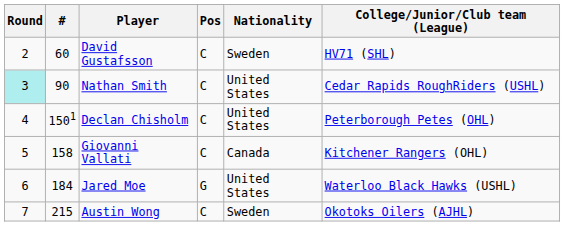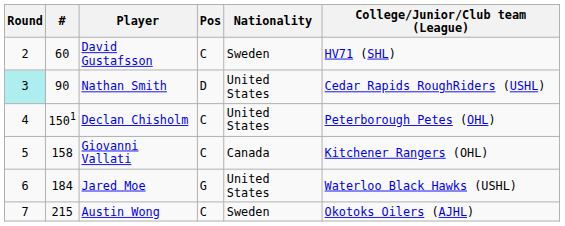 <table class="wikitable">
 <tr>
 <th>Round</th>
 <th>#</th>
 <th>Player</th>
 <th>Pos</th>
 <th>Nationality</th>
 <th>College/Junior/Club team (League)</th>
 </tr>
 <tr>
 <td style="text-align:center;">2</td>
 <td style="text-align:center;">60</td>
 <td><a href='#'>David Gustafsson</a></td>
 <td>C</td>
 <td> Sweden</td>
 <td><a href='#'>HV71</a> (<a href='#'>SHL</a>)</td>
 </tr>
 <tr>
 <td style="background: paleturquoise; text-align:center;">3</td>
 <td style="text-align:center;">90</td>
 <td><a href='#'>Nathan Smith</a></td>
-<td>C</td>
+<td>D</td>
 <td> United States</td>
 <td><a href='#'>Cedar Rapids RoughRiders</a> (<a href='#'>USHL</a>)</td>
 </tr>
 <tr>
 <td style="text-align:center;">4</td>
 <td style="text-align:center;">150<sup>1</sup></td>
 <td><a href='#'>Declan Chisholm</a></td>
 <td>C</td>
 <td> United States</td>
 <td><a href='#'>Peterborough Petes</a> (<a href='#'>OHL</a>)</td>
 </tr>
 <tr>
 <td style="text-align:center;">5</td>
 <td style="text-align:center;">158</td>
 <td><a href='#'>Giovanni Vallati</a></td>
 <td>C</td>
 <td> Canada</td>
 <td><a href='#'>Kitchener Rangers</a> (OHL)</td>
 </tr>
 <tr>
 <td style="text-align:center;">6</td>
 <td style="text-align:center;">184</td>
 <td><a href='#'>Jared Moe</a></td>
 <td>G</td>
 <td> United States</td>
 <td><a href='#'>Waterloo Black Hawks</a> (USHL)</td>
 </tr>
 <tr>
 <td style="text-align:center;">7</td>
 <td style="text-align:center;">215</td>
 <td><a href='#'>Austin Wong</a></td>
 <td>C</td>
 <td> Sweden</td>
 <td><a href='#'>Okotoks Oilers</a> (<a href='#'>AJHL</a>)</td>
 </tr>
 </table>
